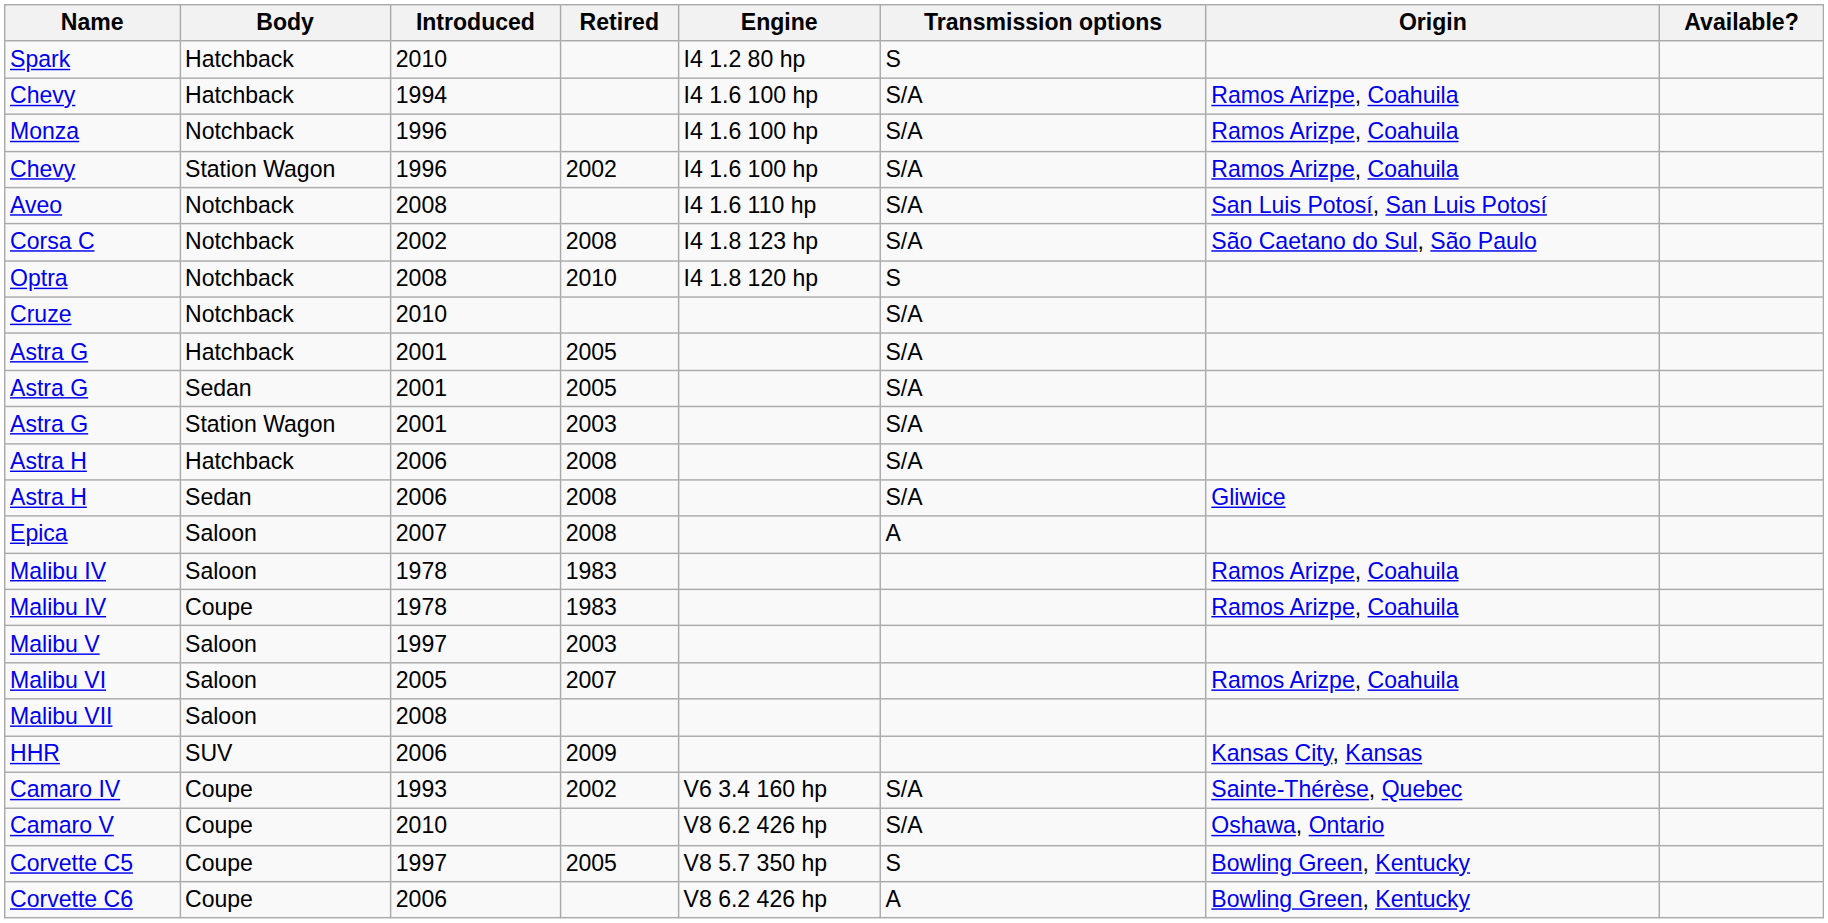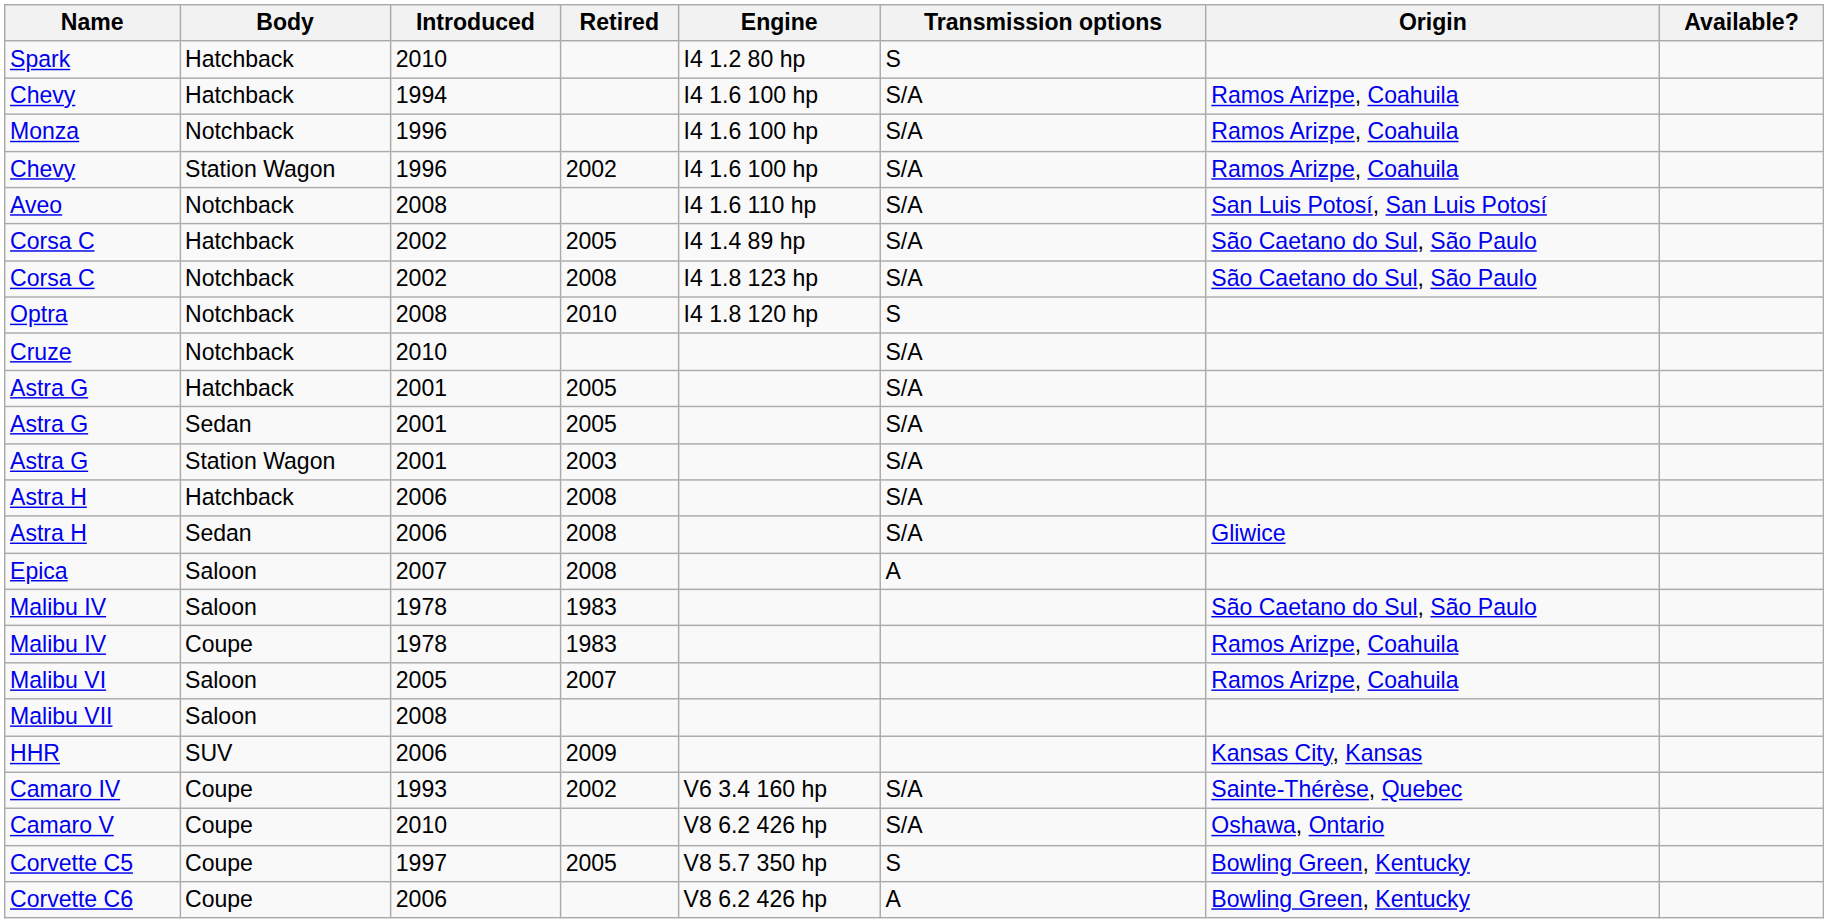 <table class="wikitable sortable" style="width:100%;">
 <tr>
 <th>Name</th>
 <th>Body</th>
 <th>Introduced</th>
 <th>Retired</th>
 <th>Engine</th>
 <th>Transmission options</th>
 <th>Origin</th>
 <th>Available?</th>
 </tr>
 <tr>
 <td><a href='#'><span>Spark</span></a></td>
 <td>Hatchback</td>
 <td>2010</td>
 <td></td>
 <td>I4 1.2 80 hp</td>
 <td>S</td>
 <td></td>
 <td></td>
 </tr>
 <tr>
 <td><a href='#'><span>Chevy</span></a></td>
 <td>Hatchback</td>
 <td>1994</td>
 <td></td>
 <td>I4 1.6 100 hp</td>
 <td>S/A</td>
 <td> <a href='#'>Ramos Arizpe</a>, <a href='#'>Coahuila</a></td>
 <td></td>
 </tr>
 <tr>
 <td><a href='#'><span>Monza</span></a></td>
 <td>Notchback</td>
 <td>1996</td>
 <td></td>
 <td>I4 1.6 100 hp</td>
 <td>S/A</td>
 <td> <a href='#'>Ramos Arizpe</a>, <a href='#'>Coahuila</a></td>
 <td></td>
 </tr>
 <tr>
 <td><a href='#'><span>Chevy</span></a></td>
 <td>Station Wagon</td>
 <td>1996</td>
 <td>2002</td>
 <td>I4 1.6 100 hp</td>
 <td>S/A</td>
 <td> <a href='#'>Ramos Arizpe</a>, <a href='#'>Coahuila</a></td>
 <td></td>
 </tr>
 <tr>
 <td><a href='#'><span>Aveo</span></a></td>
 <td>Notchback</td>
 <td>2008</td>
 <td></td>
 <td>I4 1.6 110 hp</td>
 <td>S/A</td>
 <td> <a href='#'>San Luis Potosí</a>, <a href='#'>San Luis Potosí</a></td>
+<td></td>
+</tr>
+<tr>
+<td><a href='#'><span>Corsa C</span></a></td>
+<td>Hatchback</td>
+<td>2002</td>
+<td>2005</td>
+<td>I4 1.4 89 hp</td>
+<td>S/A</td>
+<td> <a href='#'>São Caetano do Sul</a>, <a href='#'>São Paulo</a></td>
 <td></td>
 </tr>
 <tr>
 <td><a href='#'><span>Corsa C</span></a></td>
 <td>Notchback</td>
 <td>2002</td>
 <td>2008</td>
 <td>I4 1.8 123 hp</td>
 <td>S/A</td>
 <td> <a href='#'>São Caetano do Sul</a>, <a href='#'>São Paulo</a></td>
 <td></td>
 </tr>
 <tr>
 <td><a href='#'><span>Optra</span></a></td>
 <td>Notchback</td>
 <td>2008</td>
 <td>2010</td>
 <td>I4 1.8 120 hp</td>
 <td>S</td>
 <td></td>
 <td></td>
 </tr>
 <tr>
 <td><a href='#'><span>Cruze</span></a></td>
 <td>Notchback</td>
 <td>2010</td>
 <td></td>
 <td></td>
 <td>S/A</td>
 <td></td>
 <td></td>
 </tr>
 <tr>
 <td><a href='#'><span>Astra G</span></a></td>
 <td>Hatchback</td>
 <td>2001</td>
 <td>2005</td>
 <td></td>
 <td>S/A</td>
 <td></td>
 <td></td>
 </tr>
 <tr>
 <td><a href='#'><span>Astra G</span></a></td>
 <td>Sedan</td>
 <td>2001</td>
 <td>2005</td>
 <td></td>
 <td>S/A</td>
 <td></td>
 <td></td>
 </tr>
 <tr>
 <td><a href='#'><span>Astra G</span></a></td>
 <td>Station Wagon</td>
 <td>2001</td>
 <td>2003</td>
 <td></td>
 <td>S/A</td>
 <td></td>
 <td></td>
 </tr>
 <tr>
 <td><a href='#'><span>Astra H</span></a></td>
 <td>Hatchback</td>
 <td>2006</td>
 <td>2008</td>
 <td></td>
 <td>S/A</td>
 <td></td>
 <td></td>
 </tr>
 <tr>
 <td><a href='#'><span>Astra H</span></a></td>
 <td>Sedan</td>
 <td>2006</td>
 <td>2008</td>
 <td></td>
 <td>S/A</td>
 <td> <a href='#'>Gliwice</a></td>
 <td></td>
 </tr>
 <tr>
 <td><a href='#'><span>Epica</span></a></td>
 <td>Saloon</td>
 <td>2007</td>
 <td>2008</td>
 <td></td>
 <td>A</td>
 <td></td>
 <td></td>
 </tr>
 <tr>
 <td><a href='#'>Malibu IV</a></td>
 <td>Saloon</td>
 <td>1978</td>
 <td>1983</td>
 <td></td>
 <td></td>
-<td> <a href='#'>Ramos Arizpe</a>, <a href='#'>Coahuila</a></td>
+<td> <a href='#'>São Caetano do Sul</a>, <a href='#'>São Paulo</a></td>
 <td></td>
 </tr>
 <tr>
 <td><a href='#'>Malibu IV</a></td>
 <td>Coupe</td>
 <td>1978</td>
 <td>1983</td>
 <td></td>
 <td></td>
 <td> <a href='#'>Ramos Arizpe</a>, <a href='#'>Coahuila</a></td>
-<td></td>
-</tr>
-<tr>
-<td><a href='#'>Malibu V</a></td>
-<td>Saloon</td>
-<td>1997</td>
-<td>2003</td>
-<td></td>
-<td></td>
-<td></td>
 <td></td>
 </tr>
 <tr>
 <td><a href='#'>Malibu VI</a></td>
 <td>Saloon</td>
 <td>2005</td>
 <td>2007</td>
 <td></td>
 <td></td>
 <td> <a href='#'>Ramos Arizpe</a>, <a href='#'>Coahuila</a></td>
 <td></td>
 </tr>
 <tr>
 <td><a href='#'>Malibu VII</a></td>
 <td>Saloon</td>
 <td>2008</td>
 <td></td>
 <td></td>
 <td></td>
 <td></td>
 <td></td>
 </tr>
 <tr>
 <td><a href='#'>HHR</a></td>
 <td>SUV</td>
 <td>2006</td>
 <td>2009</td>
 <td></td>
 <td></td>
 <td> <a href='#'>Kansas City</a>, <a href='#'>Kansas</a></td>
 <td></td>
 </tr>
 <tr>
 <td><a href='#'>Camaro IV</a></td>
 <td>Coupe</td>
 <td>1993</td>
 <td>2002</td>
 <td>V6 3.4 160 hp</td>
 <td>S/A</td>
 <td> <a href='#'>Sainte-Thérèse</a>, <a href='#'>Quebec</a></td>
 <td></td>
 </tr>
 <tr>
 <td><a href='#'>Camaro V</a></td>
 <td>Coupe</td>
 <td>2010</td>
 <td></td>
 <td>V8 6.2 426 hp</td>
 <td>S/A</td>
 <td> <a href='#'>Oshawa</a>, <a href='#'>Ontario</a></td>
 <td></td>
 </tr>
 <tr>
 <td><a href='#'>Corvette C5</a></td>
 <td>Coupe</td>
 <td>1997</td>
 <td>2005</td>
 <td>V8 5.7 350 hp</td>
 <td>S</td>
 <td> <a href='#'>Bowling Green</a>, <a href='#'>Kentucky</a></td>
 <td></td>
 </tr>
 <tr>
 <td><a href='#'>Corvette C6</a></td>
 <td>Coupe</td>
 <td>2006</td>
 <td></td>
 <td>V8 6.2 426 hp</td>
 <td>A</td>
 <td> <a href='#'>Bowling Green</a>, <a href='#'>Kentucky</a></td>
 <td></td>
 </tr>
 </table>
